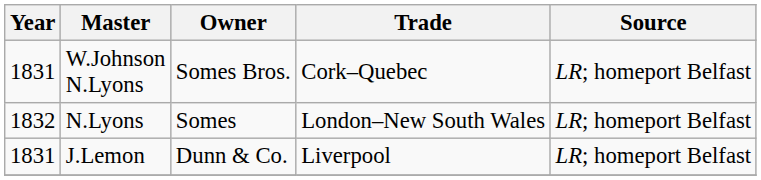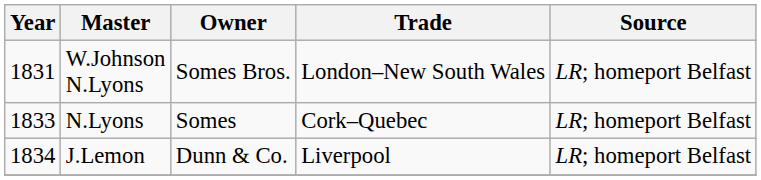 <table class=" wikitable">
 <tr>
 <th>Year</th>
 <th>Master</th>
 <th>Owner</th>
 <th>Trade</th>
 <th>Source</th>
 </tr>
 <tr>
 <td>1831</td>
 <td>W.Johnson<br>N.Lyons</td>
 <td>Somes Bros.</td>
+<td>London–New South Wales</td>
+<td><em>LR</em>; homeport Belfast</td>
+</tr>
+<tr>
+<td>1833</td>
+<td>N.Lyons</td>
+<td>Somes</td>
 <td>Cork–Quebec</td>
 <td><em>LR</em>; homeport Belfast</td>
 </tr>
 <tr>
-<td>1832</td>
-<td>N.Lyons</td>
-<td>Somes</td>
-<td>London–New South Wales</td>
-<td><em>LR</em>; homeport Belfast</td>
-</tr>
-<tr>
-<td>1831</td>
+<td>1834</td>
 <td>J.Lemon</td>
 <td>Dunn & Co.</td>
 <td>Liverpool</td>
 <td><em>LR</em>; homeport Belfast</td>
 </tr>
 <tr>
 </tr>
 </table>
